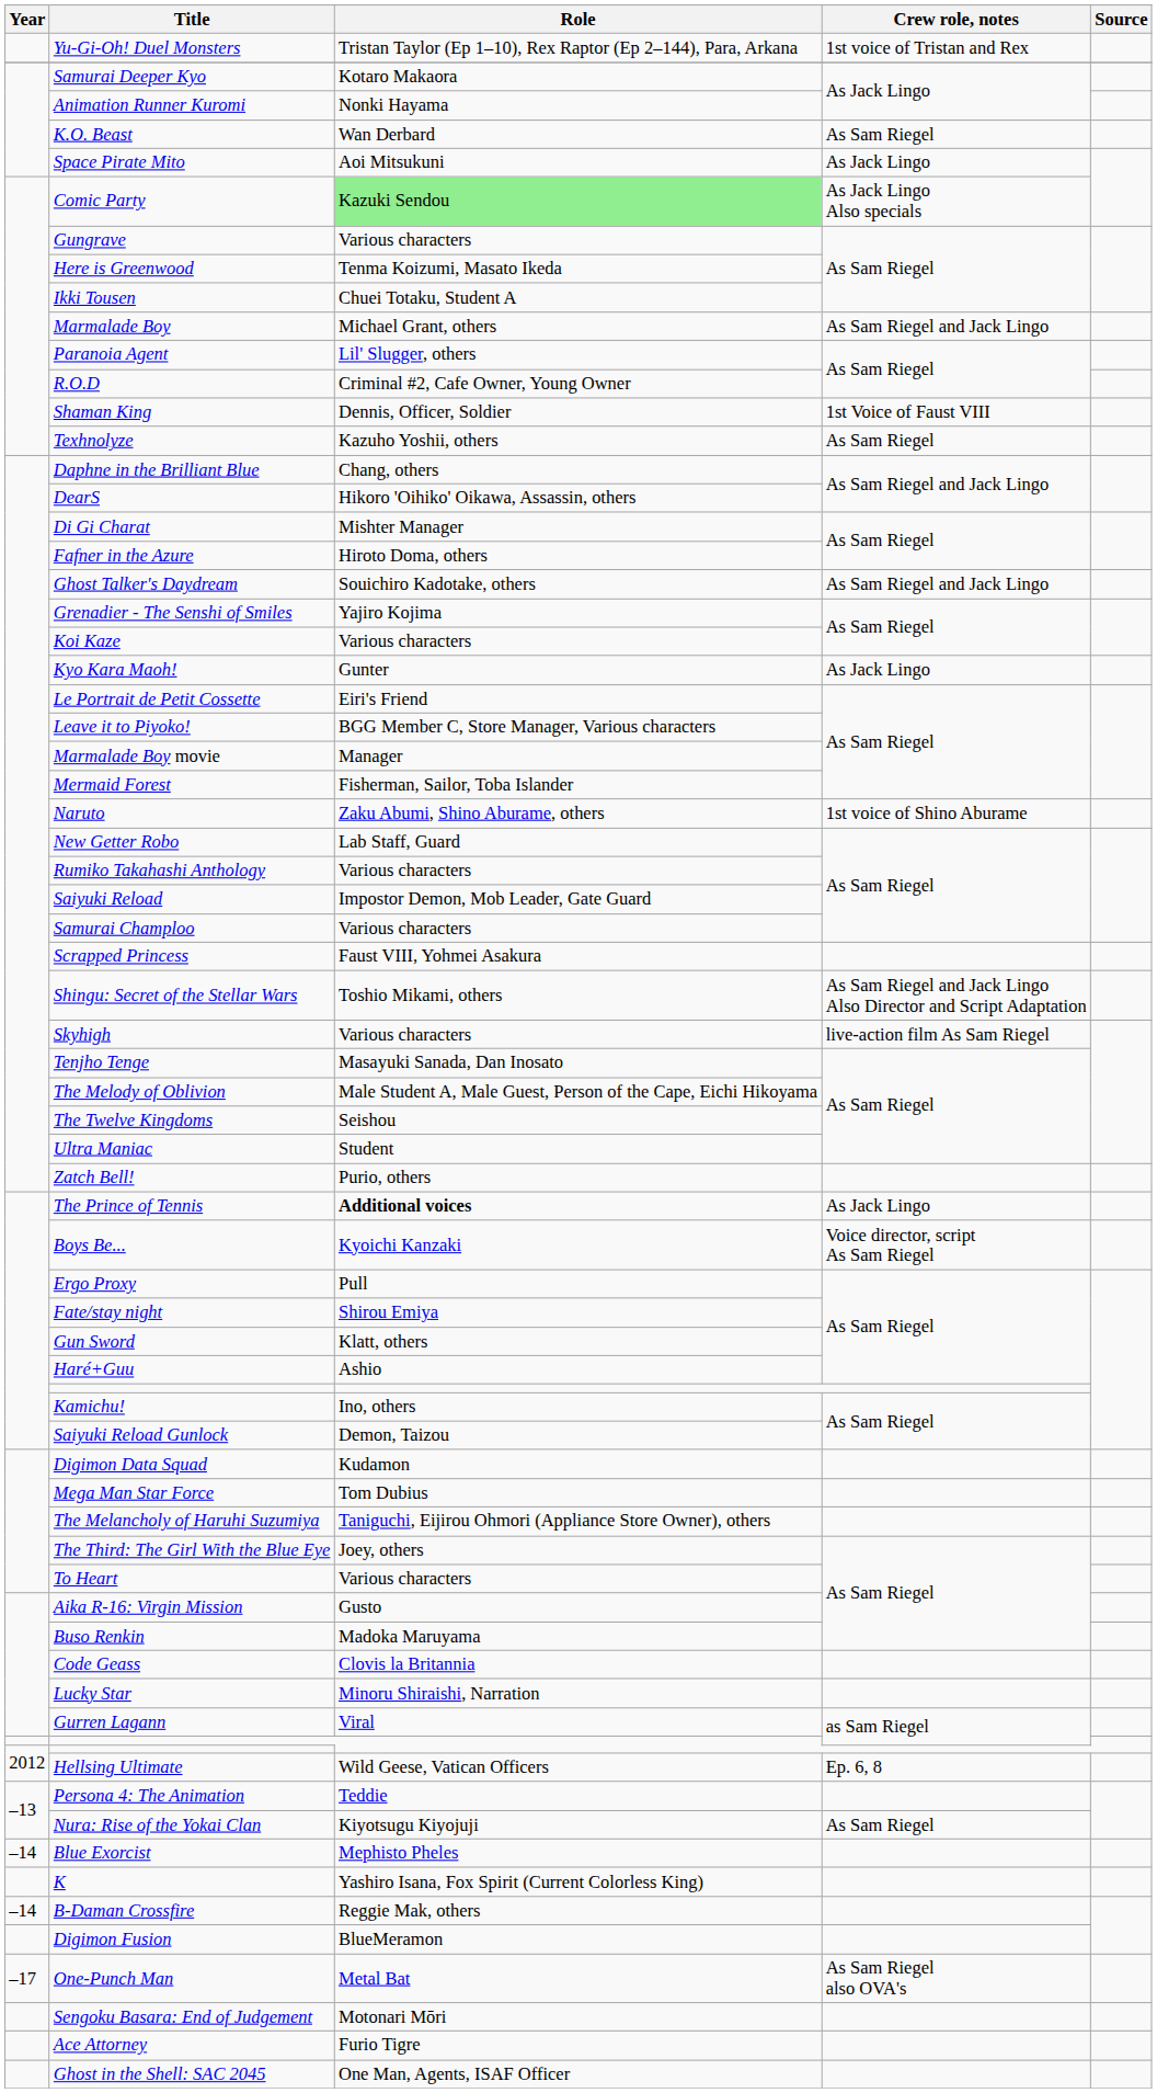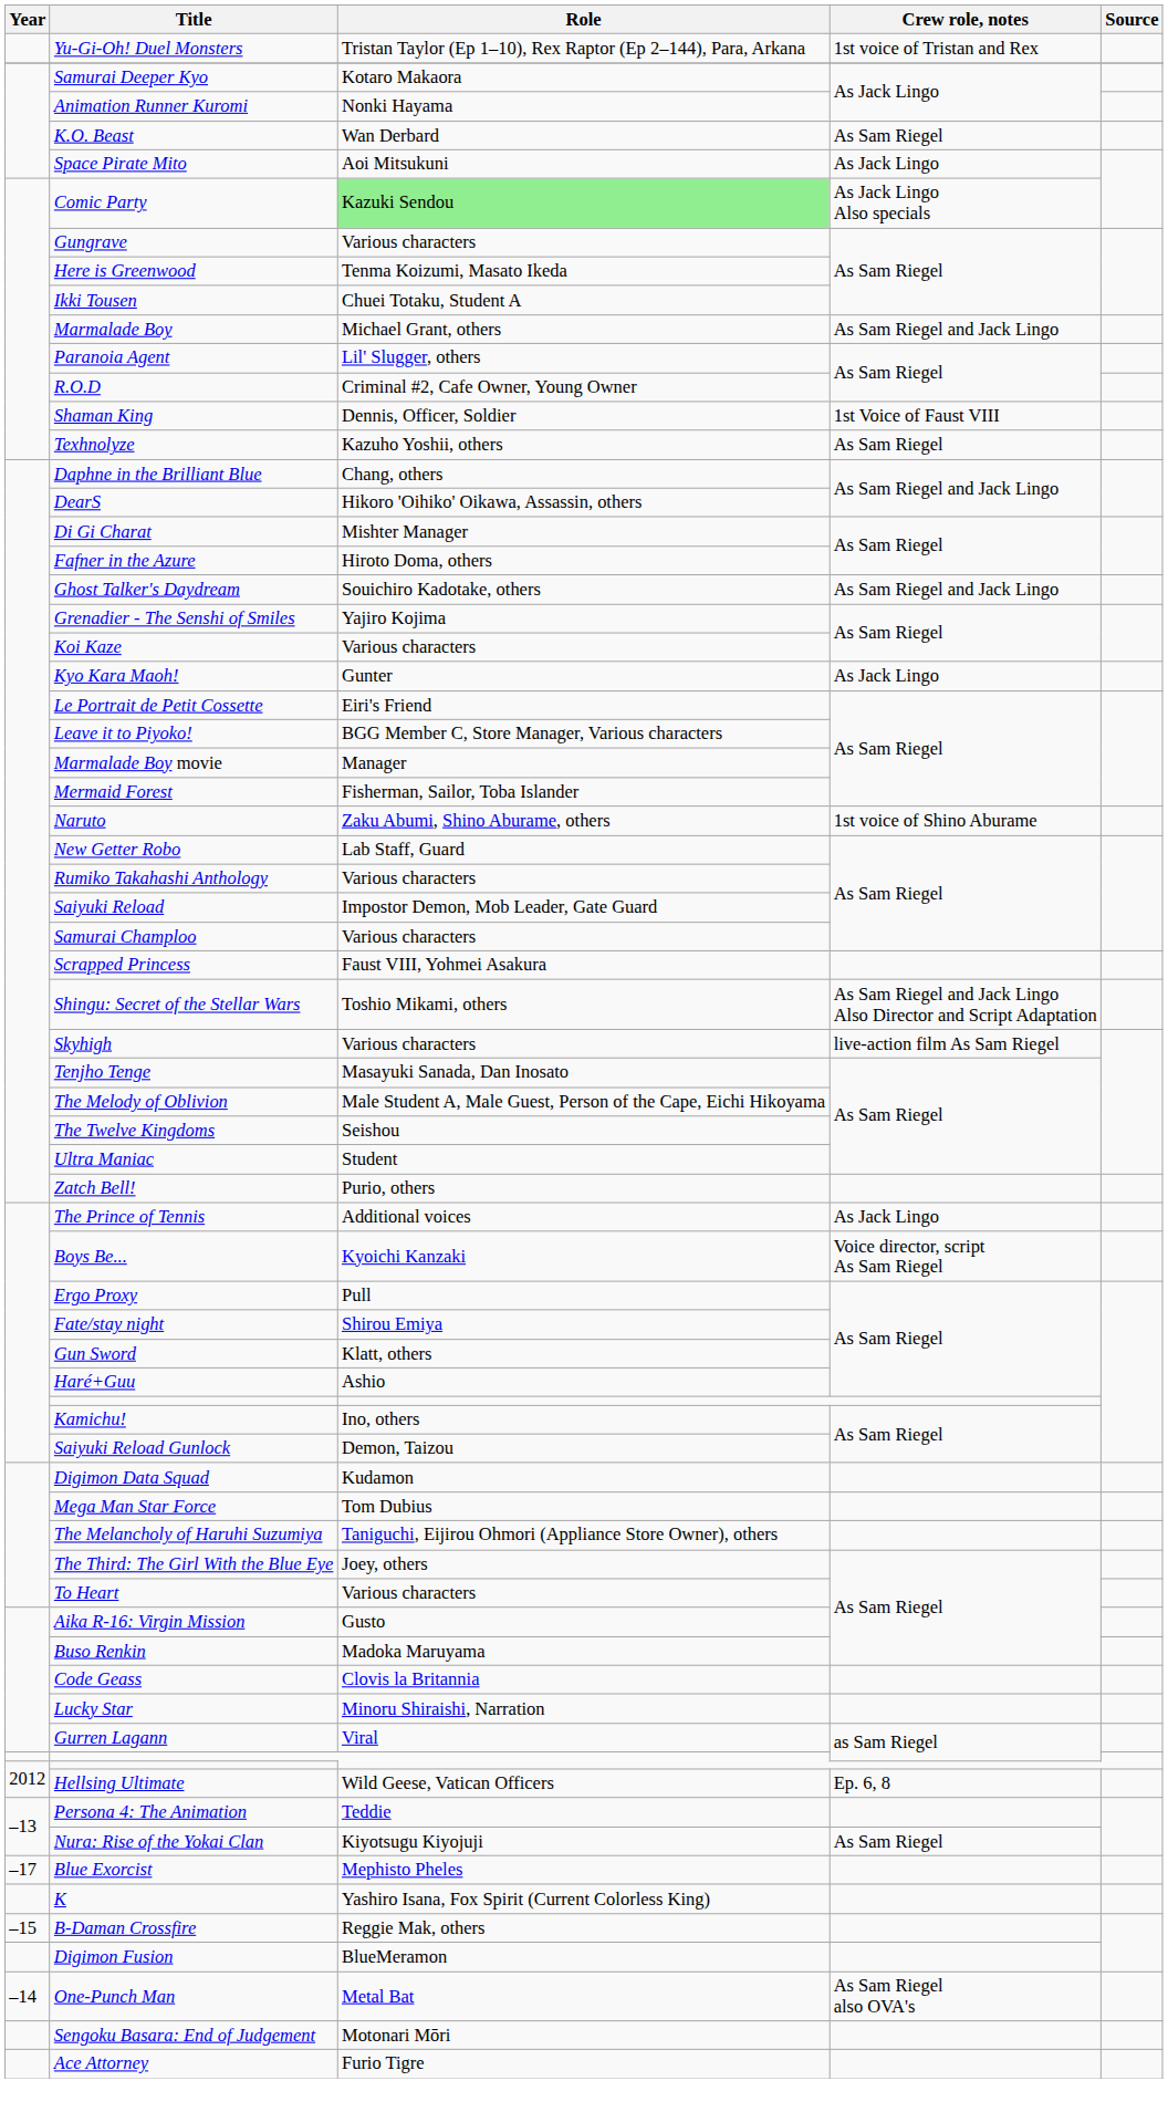 <table class="wikitable sortable plainrowheaders">
 <tr>
 <th>Year</th>
 <th>Title</th>
 <th>Role</th>
 <th class="unsortable">Crew role, notes</th>
 <th class="unsortable">Source</th>
 </tr>
 <tr>
 <td></td>
 <td><em><a href='#'>Yu-Gi-Oh! Duel Monsters</a></em></td>
 <td>Tristan Taylor (Ep 1–10), Rex Raptor (Ep 2–144), Para, Arkana</td>
 <td>1st voice of Tristan and Rex</td>
 <td></td>
 </tr>
 <tr>
 </tr>
 <tr>
 <td rowspan="4"></td>
 <td><em><a href='#'>Samurai Deeper Kyo</a></em></td>
 <td>Kotaro Makaora</td>
 <td rowspan="2">As Jack Lingo</td>
 <td></td>
 </tr>
 <tr>
 <td><em><a href='#'>Animation Runner Kuromi</a></em></td>
 <td>Nonki Hayama</td>
 <td></td>
 </tr>
 <tr>
 <td><em><a href='#'>K.O. Beast</a></em></td>
 <td>Wan Derbard</td>
 <td>As Sam Riegel</td>
 <td></td>
 </tr>
 <tr>
 <td><em><a href='#'>Space Pirate Mito</a></em></td>
 <td>Aoi Mitsukuni</td>
 <td>As Jack Lingo</td>
 <td rowspan="2"></td>
 </tr>
 <tr>
 <td rowspan="9"></td>
 <td><em><a href='#'>Comic Party</a></em></td>
 <td style="background: lightgreen;">Kazuki Sendou</td>
 <td>As Jack Lingo<br>Also specials</td>
 </tr>
 <tr>
 <td><em><a href='#'>Gungrave</a></em></td>
 <td>Various characters </td>
 <td rowspan="3">As Sam Riegel</td>
 <td rowspan="3"></td>
 </tr>
 <tr>
 <td><em><a href='#'>Here is Greenwood</a></em></td>
 <td>Tenma Koizumi, Masato Ikeda </td>
 </tr>
 <tr>
 <td><em><a href='#'>Ikki Tousen</a></em></td>
 <td>Chuei Totaku, Student A </td>
 </tr>
 <tr>
 <td><em><a href='#'>Marmalade Boy</a></em></td>
 <td>Michael Grant, others</td>
 <td>As Sam Riegel and Jack Lingo</td>
 <td></td>
 </tr>
 <tr>
 <td><em><a href='#'>Paranoia Agent</a></em></td>
 <td><a href='#'>Lil' Slugger</a>, others   </td>
 <td rowspan="2">As Sam Riegel</td>
 <td></td>
 </tr>
 <tr>
 <td><em><a href='#'>R.O.D</a></em></td>
 <td>Criminal #2, Cafe Owner, Young Owner </td>
 <td></td>
 </tr>
 <tr>
 <td><em><a href='#'>Shaman King</a></em></td>
 <td>Dennis, Officer, Soldier</td>
 <td>1st Voice of Faust VIII</td>
 <td></td>
 </tr>
 <tr>
 <td><em><a href='#'>Texhnolyze</a></em></td>
 <td>Kazuho Yoshii, others </td>
 <td>As Sam Riegel</td>
 <td></td>
 </tr>
 <tr>
 <td rowspan="25"></td>
 <td><em><a href='#'>Daphne in the Brilliant Blue</a></em></td>
 <td>Chang, others </td>
 <td rowspan="2">As Sam Riegel and Jack Lingo</td>
 <td rowspan="2"></td>
 </tr>
 <tr>
 <td><em><a href='#'>DearS</a></em></td>
 <td>Hikoro 'Oihiko' Oikawa, Assassin, others </td>
 </tr>
 <tr>
 <td><em><a href='#'>Di Gi Charat</a></em></td>
 <td>Mishter Manager </td>
 <td rowspan="2">As Sam Riegel</td>
 <td rowspan="2"></td>
 </tr>
 <tr>
 <td><em><a href='#'>Fafner in the Azure</a></em></td>
 <td>Hiroto Doma, others </td>
 </tr>
 <tr>
 <td><em><a href='#'>Ghost Talker's Daydream</a></em></td>
 <td>Souichiro Kadotake, others </td>
 <td>As Sam Riegel and Jack Lingo</td>
 <td></td>
 </tr>
 <tr>
 <td><em><a href='#'>Grenadier - The Senshi of Smiles</a></em></td>
 <td>Yajiro Kojima </td>
 <td rowspan="2">As Sam Riegel</td>
 <td rowspan="2"></td>
 </tr>
 <tr>
 <td><em><a href='#'>Koi Kaze</a></em></td>
 <td>Various characters </td>
 </tr>
 <tr>
 <td><em><a href='#'>Kyo Kara Maoh!</a></em></td>
 <td>Gunter</td>
 <td>As Jack Lingo</td>
 <td></td>
 </tr>
 <tr>
 <td><em><a href='#'>Le Portrait de Petit Cossette</a></em></td>
 <td>Eiri's Friend </td>
 <td rowspan="4">As Sam Riegel</td>
 <td rowspan="4"></td>
 </tr>
 <tr>
 <td><em><a href='#'>Leave it to Piyoko!</a></em></td>
 <td>BGG Member C, Store Manager, Various characters </td>
 </tr>
 <tr>
 <td><em><a href='#'>Marmalade Boy</a></em> movie</td>
 <td>Manager</td>
 </tr>
 <tr>
 <td><em><a href='#'>Mermaid Forest</a></em></td>
 <td>Fisherman, Sailor, Toba Islander </td>
 </tr>
 <tr>
 <td><em><a href='#'>Naruto</a></em></td>
 <td><a href='#'>Zaku Abumi</a>, <a href='#'>Shino Aburame</a>, others</td>
 <td>1st voice of Shino Aburame</td>
 <td> </td>
 </tr>
 <tr>
 <td><em><a href='#'>New Getter Robo</a></em></td>
 <td>Lab Staff, Guard </td>
 <td rowspan="4">As Sam Riegel</td>
 <td rowspan="4"></td>
 </tr>
 <tr>
 <td><em><a href='#'>Rumiko Takahashi Anthology</a></em></td>
 <td>Various characters </td>
 </tr>
 <tr>
 <td><em><a href='#'>Saiyuki Reload</a></em></td>
 <td>Impostor Demon, Mob Leader, Gate Guard </td>
 </tr>
 <tr>
 <td><em><a href='#'>Samurai Champloo</a></em></td>
 <td>Various characters </td>
 </tr>
 <tr>
 <td><em><a href='#'>Scrapped Princess</a></em></td>
 <td>Faust VIII, Yohmei Asakura</td>
 <td></td>
 <td></td>
 </tr>
 <tr>
 <td><em><a href='#'>Shingu: Secret of the Stellar Wars</a></em></td>
 <td>Toshio Mikami, others </td>
 <td>As Sam Riegel and Jack Lingo<br>Also Director and Script Adaptation</td>
 <td></td>
 </tr>
 <tr>
 <td><em><a href='#'>Skyhigh</a></em></td>
 <td>Various characters</td>
 <td>live-action film As Sam Riegel</td>
 <td rowspan="5"></td>
 </tr>
 <tr>
 <td><em><a href='#'>Tenjho Tenge</a></em></td>
 <td>Masayuki Sanada, Dan Inosato </td>
 <td rowspan="4">As Sam Riegel</td>
 </tr>
 <tr>
 <td><em><a href='#'>The Melody of Oblivion</a></em></td>
 <td>Male Student A, Male Guest, Person of the Cape, Eichi Hikoyama </td>
 </tr>
 <tr>
 <td><em><a href='#'>The Twelve Kingdoms</a></em></td>
 <td>Seishou </td>
 </tr>
 <tr>
 <td><em><a href='#'>Ultra Maniac</a></em></td>
 <td>Student</td>
 </tr>
 <tr>
 <td><em><a href='#'>Zatch Bell!</a></em></td>
 <td>Purio, others</td>
 <td></td>
 <td></td>
 </tr>
 <tr>
 <td rowspan="9"></td>
 <td><em><a href='#'>The Prince of Tennis</a></em></td>
-<td><strong>Additional voices</strong></td>
+<td>Additional voices</td>
 <td>As Jack Lingo</td>
 <td></td>
 </tr>
 <tr>
 <td><em><a href='#'>Boys Be...</a></em></td>
 <td><a href='#'>Kyoichi Kanzaki</a> </td>
 <td>Voice director, script<br>As Sam Riegel</td>
 <td></td>
 </tr>
 <tr>
 <td><em><a href='#'>Ergo Proxy</a></em></td>
 <td>Pull </td>
 <td rowspan="4">As Sam Riegel</td>
 <td rowspan="7"></td>
 </tr>
 <tr>
 <td><em><a href='#'>Fate/stay night</a></em></td>
 <td><a href='#'>Shirou Emiya</a> </td>
 </tr>
 <tr>
 <td><em><a href='#'>Gun Sword</a></em></td>
 <td>Klatt, others </td>
 </tr>
 <tr>
 <td><em><a href='#'>Haré+Guu</a></em></td>
 <td>Ashio </td>
 </tr>
 <tr>
 <td></td>
 </tr>
 <tr>
 <td><em><a href='#'>Kamichu!</a></em></td>
 <td>Ino, others </td>
 <td rowspan="2">As Sam Riegel</td>
 </tr>
 <tr>
 <td><em><a href='#'>Saiyuki Reload Gunlock</a></em></td>
 <td>Demon, Taizou </td>
 </tr>
 <tr>
 <td rowspan="5"></td>
 <td><em><a href='#'>Digimon Data Squad</a></em></td>
 <td>Kudamon</td>
 <td></td>
 <td></td>
 </tr>
 <tr>
 <td><em><a href='#'>Mega Man Star Force</a> </em></td>
 <td>Tom Dubius</td>
 <td></td>
 <td></td>
 </tr>
 <tr>
 <td><em><a href='#'>The Melancholy of Haruhi Suzumiya</a></em></td>
 <td><a href='#'>Taniguchi</a>, Eijirou Ohmori (Appliance Store Owner), others</td>
 <td></td>
 <td></td>
 </tr>
 <tr>
 <td><em><a href='#'>The Third: The Girl With the Blue Eye</a></em></td>
 <td>Joey, others</td>
 <td rowspan="4">As Sam Riegel</td>
 <td></td>
 </tr>
 <tr>
 <td><em><a href='#'>To Heart</a></em></td>
 <td>Various characters </td>
 <td></td>
 </tr>
 <tr>
 <td rowspan="5"></td>
 <td><em><a href='#'>Aika R-16: Virgin Mission</a></em></td>
 <td>Gusto</td>
 <td></td>
 </tr>
 <tr>
 <td><em><a href='#'>Buso Renkin</a></em></td>
 <td>Madoka Maruyama</td>
 <td></td>
 </tr>
 <tr>
 <td><em><a href='#'>Code Geass</a></em></td>
 <td><a href='#'>Clovis la Britannia</a></td>
 <td></td>
 <td></td>
 </tr>
 <tr>
 <td><em><a href='#'>Lucky Star</a></em></td>
 <td><a href='#'>Minoru Shiraishi</a>, Narration</td>
 <td></td>
 <td></td>
 </tr>
 <tr>
 <td><em><a href='#'>Gurren Lagann</a></em></td>
 <td><a href='#'>Viral</a></td>
 <td rowspan="2">as Sam Riegel</td>
 <td></td>
 </tr>
 <tr>
 <td></td>
 </tr>
 <tr>
 <td rowspan="2">2012</td>
 <td></td>
 </tr>
 <tr>
 <td><em><a href='#'>Hellsing Ultimate</a></em></td>
 <td>Wild Geese, Vatican Officers</td>
 <td>Ep. 6, 8</td>
 <td></td>
 </tr>
 <tr>
 <td rowspan="2">–13</td>
 <td><em><a href='#'>Persona 4: The Animation</a></em></td>
 <td><a href='#'>Teddie</a></td>
 <td></td>
 <td rowspan="2"></td>
 </tr>
 <tr>
 <td><em><a href='#'>Nura: Rise of the Yokai Clan</a></em></td>
 <td>Kiyotsugu Kiyojuji</td>
 <td>As Sam Riegel</td>
 </tr>
 <tr>
-<td>–14</td>
+<td>–17</td>
 <td><em><a href='#'>Blue Exorcist</a></em></td>
 <td><a href='#'>Mephisto Pheles</a></td>
 <td></td>
 <td></td>
 </tr>
 <tr>
 <td></td>
 <td><em><a href='#'>K</a></em></td>
 <td>Yashiro Isana, Fox Spirit (Current Colorless King)</td>
 <td></td>
 <td></td>
 </tr>
 <tr>
-<td>–14</td>
+<td>–15</td>
 <td><em><a href='#'>B-Daman Crossfire</a></em></td>
 <td>Reggie Mak, others</td>
 <td></td>
 <td rowspan="2"></td>
 </tr>
 <tr>
 <td></td>
 <td><em><a href='#'>Digimon Fusion</a></em></td>
 <td>BlueMeramon</td>
 <td></td>
 </tr>
 <tr>
-<td>–17</td>
+<td>–14</td>
 <td><em><a href='#'>One-Punch Man</a></em></td>
 <td><a href='#'>Metal Bat</a></td>
 <td>As Sam Riegel <br>also OVA's</td>
 <td></td>
 </tr>
 <tr>
 <td></td>
 <td><em><a href='#'>Sengoku Basara: End of Judgement</a></em></td>
 <td>Motonari Mōri</td>
 <td> </td>
 <td></td>
 </tr>
 <tr>
 <td></td>
 <td><em><a href='#'>Ace Attorney</a></em></td>
 <td>Furio Tigre</td>
 <td> </td>
 <td></td>
 </tr>
-<tr>
-<td></td>
-<td><em><a href='#'>Ghost in the Shell: SAC 2045</a></em></td>
-<td>One Man, Agents, ISAF Officer</td>
-<td></td>
-<td></td>
-</tr>
 </table>
